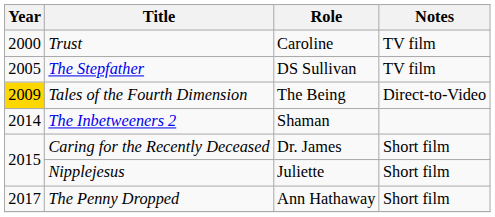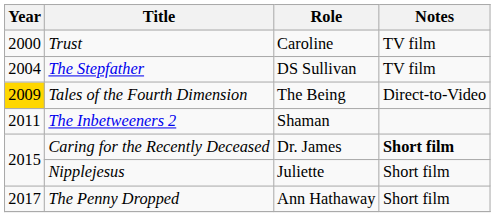 <table class="wikitable sortable">
 <tr>
 <th>Year</th>
 <th>Title</th>
 <th>Role</th>
 <th>Notes</th>
 </tr>
 <tr>
 <td>2000</td>
 <td><em>Trust</em></td>
 <td>Caroline</td>
 <td>TV film</td>
 </tr>
 <tr>
-<td>2005</td>
+<td>2004</td>
 <td data-sort-value="Stepfather, The"><em><a href='#'>The Stepfather</a></em></td>
 <td>DS Sullivan</td>
 <td>TV film</td>
 </tr>
 <tr>
 <td style="background: gold;">2009</td>
 <td><em>Tales of the Fourth Dimension</em></td>
 <td>The Being</td>
 <td>Direct-to-Video</td>
 </tr>
 <tr>
-<td>2014</td>
+<td>2011</td>
 <td data-sort-value="Inbetweeners 2, The"><em><a href='#'>The Inbetweeners 2</a></em></td>
 <td>Shaman</td>
 <td></td>
 </tr>
 <tr>
 <td rowspan="2">2015</td>
 <td><em>Caring for the Recently Deceased</em></td>
 <td>Dr. James</td>
-<td>Short film</td>
+<td><strong>Short film</strong></td>
 </tr>
 <tr>
 <td><em>Nipplejesus</em></td>
 <td>Juliette</td>
 <td>Short film</td>
 </tr>
 <tr>
 <td>2017</td>
 <td data-sort-value="Penny Dropped, The"><em>The Penny Dropped</em></td>
 <td>Ann Hathaway</td>
 <td>Short film</td>
 </tr>
 <tr>
 </tr>
 </table>
